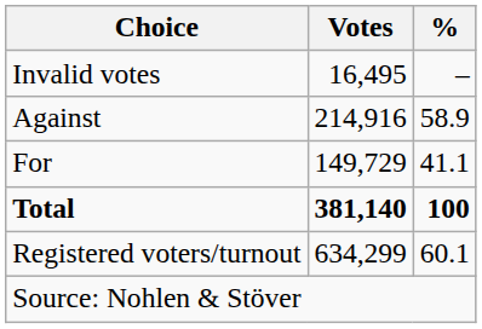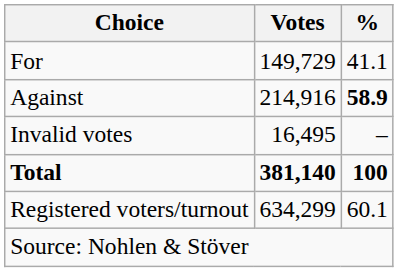 <table class=wikitable style=text-align:right>
 <tr>
 <th>Choice</th>
 <th>Votes</th>
 <th>%</th>
 </tr>
 <tr>
-<td align=left>Invalid votes</td>
-<td>16,495</td>
-<td>–</td>
+<td align=left>For</td>
+<td>149,729</td>
+<td>41.1</td>
 </tr>
 <tr>
 <td align=left>Against</td>
 <td>214,916</td>
-<td>58.9</td>
+<td><strong>58.9</strong></td>
 </tr>
 <tr>
-<td align=left>For</td>
-<td>149,729</td>
-<td>41.1</td>
+<td align=left>Invalid votes</td>
+<td>16,495</td>
+<td>–</td>
 </tr>
 <tr>
 <td align=left><strong>Total</strong></td>
 <td><strong>381,140</strong></td>
 <td><strong>100</strong></td>
 </tr>
 <tr>
 <td align=left>Registered voters/turnout</td>
 <td>634,299</td>
 <td>60.1</td>
 </tr>
 <tr>
 <td align=left colspan=3>Source: Nohlen & Stöver</td>
 </tr>
 </table>
